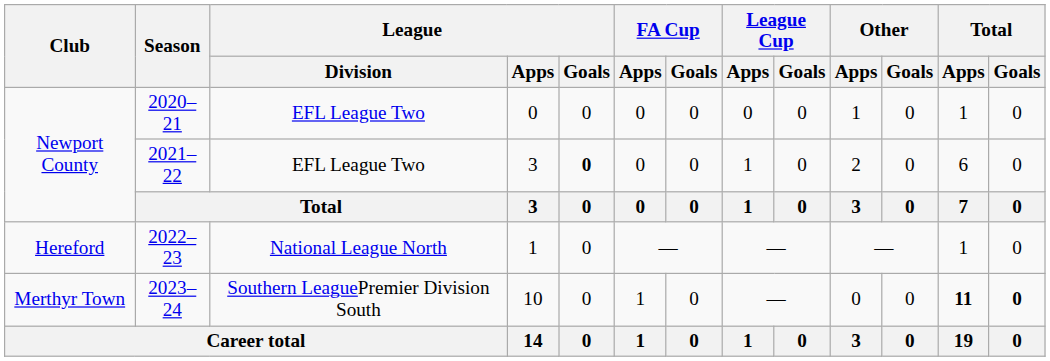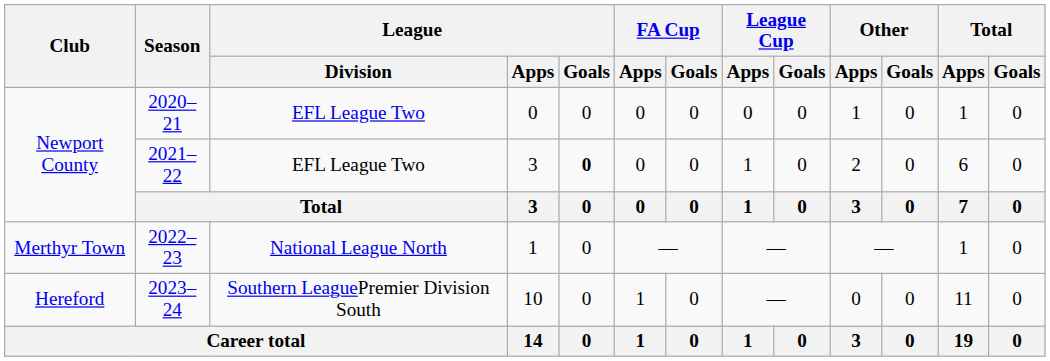 <table class="wikitable" style="text-align: center">
 <tr>
 <th rowspan="2">Club</th>
 <th rowspan="2">Season</th>
 <th colspan="3">League</th>
 <th colspan="2"><a href='#'>FA Cup</a></th>
 <th colspan="2"><a href='#'>League Cup</a></th>
 <th colspan="2">Other</th>
 <th colspan="2">Total</th>
 </tr>
 <tr>
 <th>Division</th>
 <th>Apps</th>
 <th>Goals</th>
 <th>Apps</th>
 <th>Goals</th>
 <th>Apps</th>
 <th>Goals</th>
 <th>Apps</th>
 <th>Goals</th>
 <th>Apps</th>
 <th>Goals</th>
 </tr>
 <tr>
 <td rowspan="3"><a href='#'>Newport County</a></td>
 <td><a href='#'>2020–21</a></td>
 <td><a href='#'>EFL League Two</a></td>
 <td>0</td>
 <td>0</td>
 <td>0</td>
 <td>0</td>
 <td>0</td>
 <td>0</td>
 <td>1</td>
 <td>0</td>
 <td>1</td>
 <td>0</td>
 </tr>
 <tr>
 <td><a href='#'>2021–22</a></td>
 <td>EFL League Two</td>
 <td>3</td>
 <td><strong>0</strong></td>
 <td>0</td>
 <td>0</td>
 <td>1</td>
 <td>0</td>
 <td>2</td>
 <td>0</td>
 <td>6</td>
 <td>0</td>
 </tr>
 <tr>
 <th colspan="2">Total</th>
 <th>3</th>
 <th>0</th>
 <th>0</th>
 <th>0</th>
 <th>1</th>
 <th>0</th>
 <th>3</th>
 <th>0</th>
 <th>7</th>
 <th>0</th>
 </tr>
 <tr>
-<td><a href='#'>Hereford</a></td>
+<td><a href='#'>Merthyr Town</a></td>
 <td><a href='#'>2022–23</a></td>
 <td><a href='#'>National League North</a></td>
 <td>1</td>
 <td>0</td>
 <td colspan="2">—</td>
 <td colspan="2">—</td>
 <td colspan="2">—</td>
 <td>1</td>
 <td>0</td>
 </tr>
 <tr>
-<td><a href='#'>Merthyr Town</a></td>
+<td><a href='#'>Hereford</a></td>
 <td><a href='#'>2023–24</a></td>
 <td><a href='#'>Southern League</a>Premier Division South</td>
 <td>10</td>
 <td>0</td>
 <td>1</td>
 <td>0</td>
 <td colspan="2">—</td>
 <td>0</td>
 <td>0</td>
-<td><strong>11</strong></td>
-<td><strong>0</strong></td>
+<td>11</td>
+<td>0</td>
 </tr>
 <tr>
 <th colspan="3">Career total</th>
 <th>14</th>
 <th>0</th>
 <th>1</th>
 <th>0</th>
 <th>1</th>
 <th>0</th>
 <th>3</th>
 <th>0</th>
 <th>19</th>
 <th>0</th>
 </tr>
 </table>
